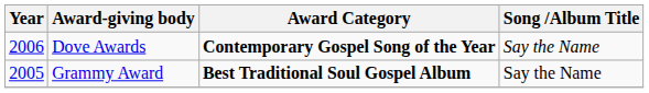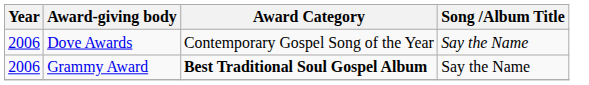 <table class="wikitable">
 <tr>
 <th>Year</th>
 <th>Award-giving body</th>
 <th>Award Category</th>
 <th>Song /Album Title</th>
 </tr>
 <tr>
 <td><a href='#'>2006</a></td>
 <td><a href='#'>Dove Awards</a></td>
-<td><strong>Contemporary Gospel Song of the Year</strong></td>
+<td>Contemporary Gospel Song of the Year</td>
 <td><em>Say the Name</em></td>
 </tr>
 <tr>
-<td><a href='#'>2005</a></td>
+<td><a href='#'>2006</a></td>
 <td><a href='#'>Grammy Award</a></td>
 <td><strong>Best Traditional Soul Gospel Album</strong></td>
 <td>Say the Name</td>
 </tr>
 <tr>
 </tr>
 </table>
